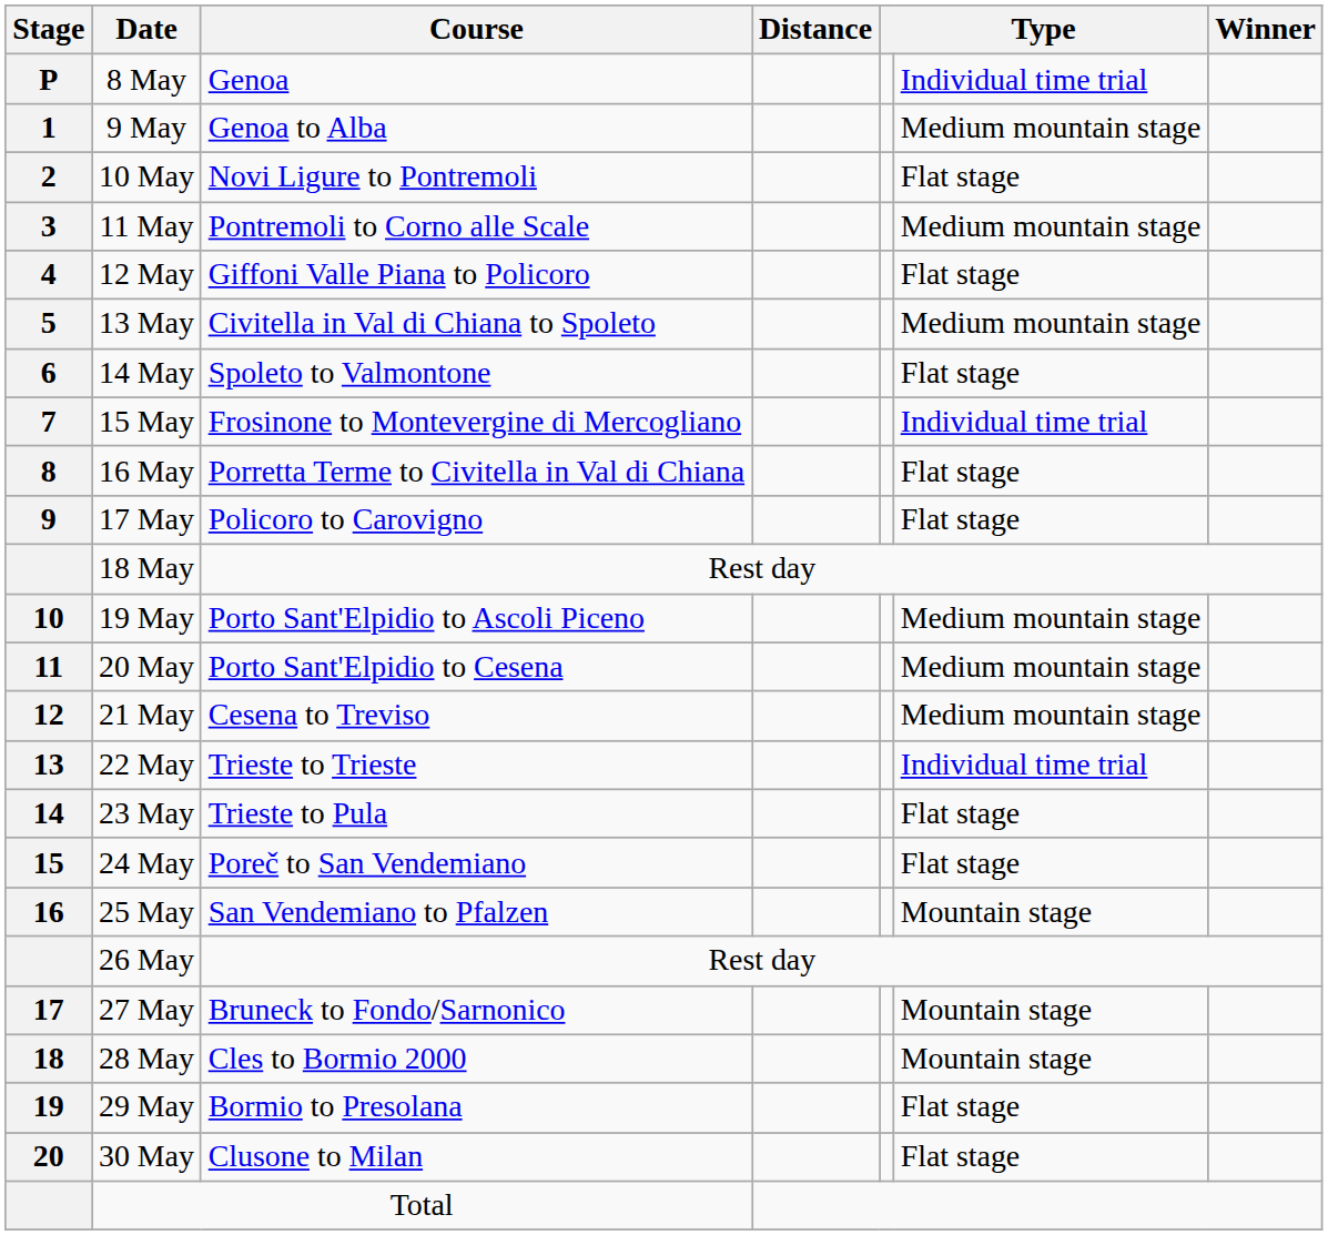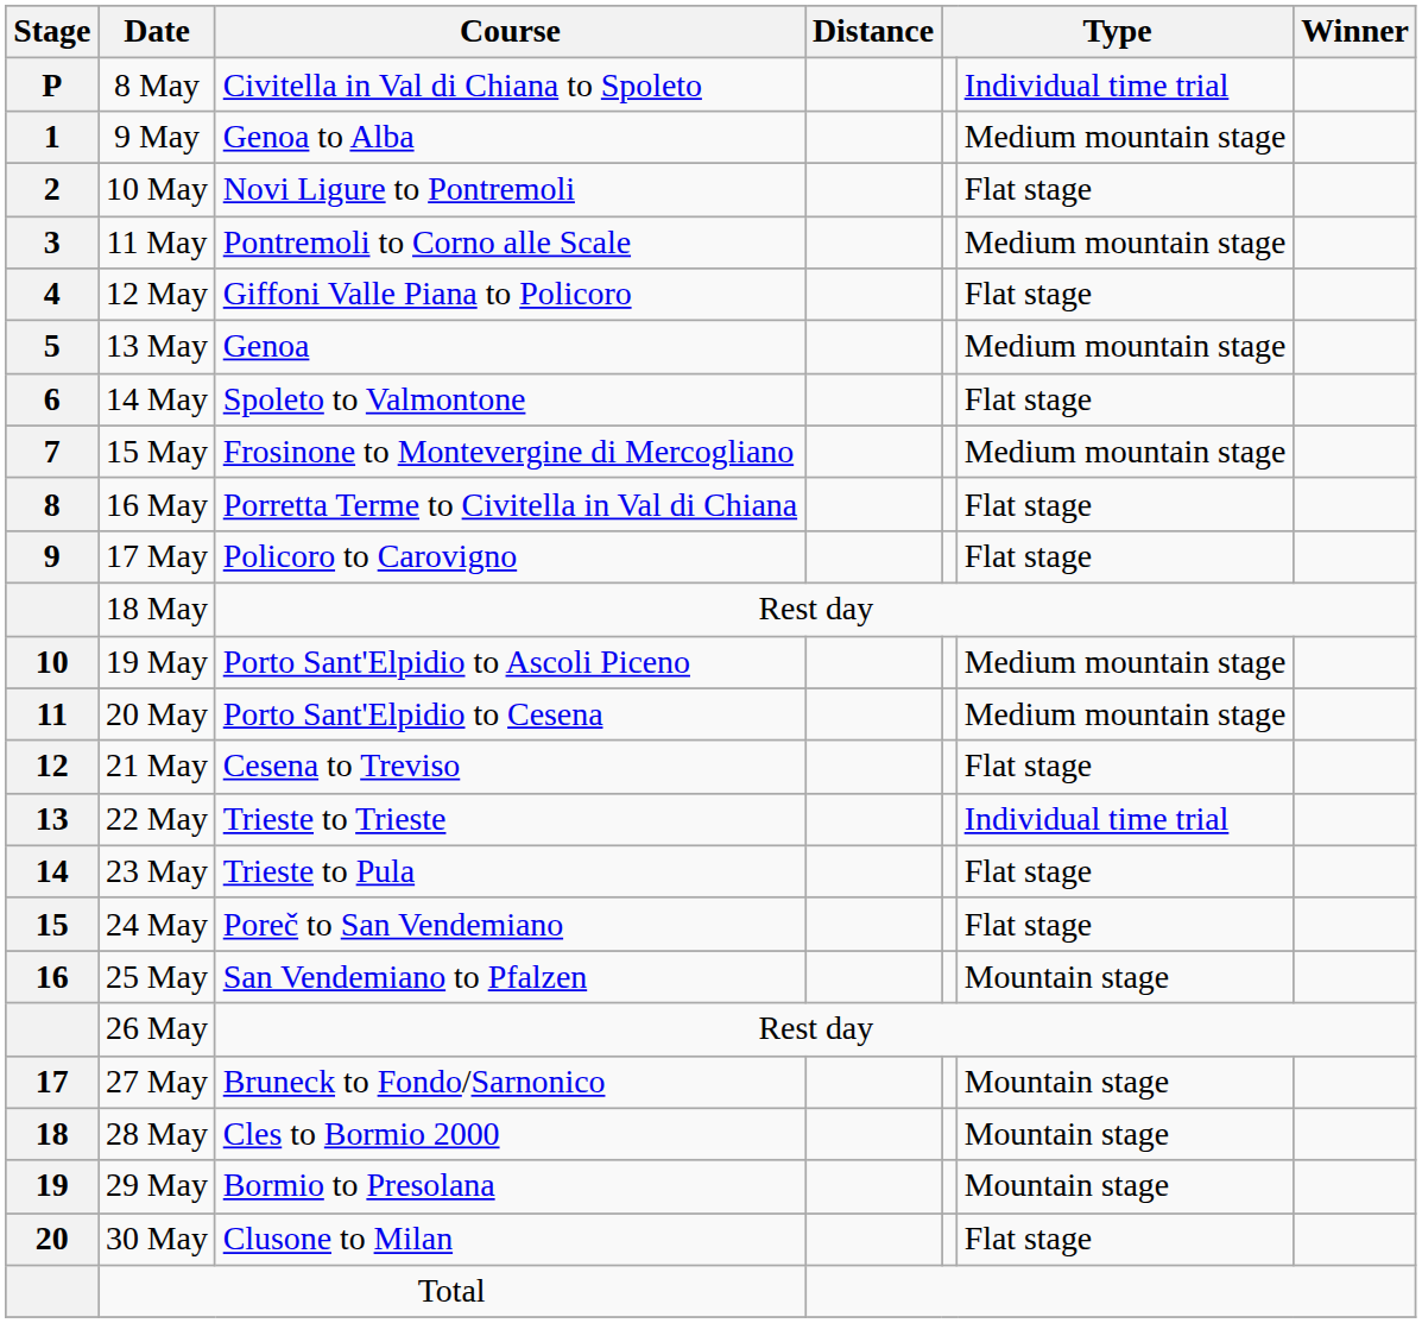 <table class="wikitable">
 <tr style="background:#efefef;">
 <th>Stage</th>
 <th>Date</th>
 <th>Course</th>
 <th>Distance</th>
 <th colspan="2">Type</th>
 <th>Winner</th>
 </tr>
 <tr>
 <th style="text-align:center">P</th>
 <td style="text-align:center;">8 May</td>
-<td><a href='#'>Genoa</a></td>
+<td><a href='#'>Civitella in Val di Chiana</a> to <a href='#'>Spoleto</a></td>
 <td style="text-align:center;"></td>
 <td style="text-align:center;"></td>
 <td><a href='#'>Individual time trial</a></td>
 <td></td>
 </tr>
 <tr>
 <th style="text-align:center">1</th>
 <td style="text-align:center;">9 May</td>
 <td><a href='#'>Genoa</a> to <a href='#'>Alba</a></td>
 <td style="text-align:center;"></td>
 <td style="text-align:center;"></td>
 <td>Medium mountain stage</td>
 <td></td>
 </tr>
 <tr>
 <th style="text-align:center">2</th>
 <td style="text-align:center;">10 May</td>
 <td><a href='#'>Novi Ligure</a> to <a href='#'>Pontremoli</a></td>
 <td style="text-align:center;"></td>
 <td style="text-align:center;"></td>
 <td>Flat stage</td>
 <td></td>
 </tr>
 <tr>
 <th style="text-align:center">3</th>
 <td style="text-align:center;">11 May</td>
 <td><a href='#'>Pontremoli</a> to <a href='#'>Corno alle Scale</a></td>
 <td style="text-align:center;"></td>
 <td style="text-align:center;"></td>
 <td>Medium mountain stage</td>
 <td></td>
 </tr>
 <tr>
 <th style="text-align:center">4</th>
 <td style="text-align:center;">12 May</td>
 <td><a href='#'>Giffoni Valle Piana</a> to <a href='#'>Policoro</a></td>
 <td style="text-align:center;"></td>
 <td style="text-align:center;"></td>
 <td>Flat stage</td>
 <td></td>
 </tr>
 <tr>
 <th style="text-align:center">5</th>
 <td style="text-align:center;">13 May</td>
-<td><a href='#'>Civitella in Val di Chiana</a> to <a href='#'>Spoleto</a></td>
+<td><a href='#'>Genoa</a></td>
 <td style="text-align:center;"></td>
 <td style="text-align:center;"></td>
 <td>Medium mountain stage</td>
 <td></td>
 </tr>
 <tr>
 <th style="text-align:center">6</th>
 <td style="text-align:center;">14 May</td>
 <td><a href='#'>Spoleto</a> to <a href='#'>Valmontone</a></td>
 <td style="text-align:center;"></td>
 <td style="text-align:center;"></td>
 <td>Flat stage</td>
 <td></td>
 </tr>
 <tr>
 <th style="text-align:center">7</th>
 <td style="text-align:center;">15 May</td>
 <td><a href='#'>Frosinone</a> to <a href='#'>Montevergine di Mercogliano</a></td>
 <td style="text-align:center;"></td>
 <td style="text-align:center;"></td>
-<td><a href='#'>Individual time trial</a></td>
+<td>Medium mountain stage</td>
 <td></td>
 </tr>
 <tr>
 <th style="text-align:center">8</th>
 <td style="text-align:center;">16 May</td>
 <td><a href='#'>Porretta Terme</a> to <a href='#'>Civitella in Val di Chiana</a></td>
 <td style="text-align:center;"></td>
 <td style="text-align:center;"></td>
 <td>Flat stage</td>
 <td></td>
 </tr>
 <tr>
 <th style="text-align:center">9</th>
 <td style="text-align:center;">17 May</td>
 <td><a href='#'>Policoro</a> to <a href='#'>Carovigno</a></td>
 <td style="text-align:center;"></td>
 <td style="text-align:center;"></td>
 <td>Flat stage</td>
 <td></td>
 </tr>
 <tr>
 <th></th>
 <td style="text-align:center;">18 May</td>
 <td colspan="6" style="text-align:center;">Rest day</td>
 </tr>
 <tr>
 <th style="text-align:center">10</th>
 <td style="text-align:center;">19 May</td>
 <td><a href='#'>Porto Sant'Elpidio</a> to <a href='#'>Ascoli Piceno</a></td>
 <td style="text-align:center;"></td>
 <td style="text-align:center;"></td>
 <td>Medium mountain stage</td>
 <td></td>
 </tr>
 <tr>
 <th style="text-align:center">11</th>
 <td style="text-align:center;">20 May</td>
 <td><a href='#'>Porto Sant'Elpidio</a> to <a href='#'>Cesena</a></td>
 <td style="text-align:center;"></td>
 <td style="text-align:center;"></td>
 <td>Medium mountain stage</td>
 <td></td>
 </tr>
 <tr>
 <th style="text-align:center">12</th>
 <td style="text-align:center;">21 May</td>
 <td><a href='#'>Cesena</a> to <a href='#'>Treviso</a></td>
 <td style="text-align:center;"></td>
 <td style="text-align:center;"></td>
-<td>Medium mountain stage</td>
+<td>Flat stage</td>
 <td></td>
 </tr>
 <tr>
 <th style="text-align:center">13</th>
 <td style="text-align:center;">22 May</td>
 <td><a href='#'>Trieste</a> to <a href='#'>Trieste</a></td>
 <td style="text-align:center;"></td>
 <td style="text-align:center;"></td>
 <td><a href='#'>Individual time trial</a></td>
 <td></td>
 </tr>
 <tr>
 <th style="text-align:center">14</th>
 <td style="text-align:center;">23 May</td>
 <td><a href='#'>Trieste</a> to <a href='#'>Pula</a></td>
 <td style="text-align:center;"></td>
 <td style="text-align:center;"></td>
 <td>Flat stage</td>
 <td></td>
 </tr>
 <tr>
 <th style="text-align:center">15</th>
 <td style="text-align:center;">24 May</td>
 <td><a href='#'>Poreč</a> to <a href='#'>San Vendemiano</a></td>
 <td style="text-align:center;"></td>
 <td style="text-align:center;"></td>
 <td>Flat stage</td>
 <td></td>
 </tr>
 <tr>
 <th style="text-align:center">16</th>
 <td style="text-align:center;">25 May</td>
 <td><a href='#'>San Vendemiano</a> to <a href='#'>Pfalzen</a></td>
 <td style="text-align:center;"></td>
 <td style="text-align:center;"></td>
 <td>Mountain stage</td>
 <td></td>
 </tr>
 <tr>
 <th></th>
 <td style="text-align:center;">26 May</td>
 <td colspan="6" style="text-align:center;">Rest day</td>
 </tr>
 <tr>
 <th style="text-align:center">17</th>
 <td style="text-align:center;">27 May</td>
 <td><a href='#'>Bruneck</a> to <a href='#'>Fondo</a>/<a href='#'>Sarnonico</a></td>
 <td style="text-align:center;"></td>
 <td style="text-align:center;"></td>
 <td>Mountain stage</td>
 <td></td>
 </tr>
 <tr>
 <th style="text-align:center">18</th>
 <td style="text-align:center;">28 May</td>
 <td><a href='#'>Cles</a> to <a href='#'>Bormio 2000</a></td>
 <td style="text-align:center;"></td>
 <td style="text-align:center;"></td>
 <td>Mountain stage</td>
 <td></td>
 </tr>
 <tr>
 <th style="text-align:center">19</th>
 <td style="text-align:center;">29 May</td>
 <td><a href='#'>Bormio</a> to <a href='#'>Presolana</a></td>
 <td style="text-align:center;"></td>
 <td style="text-align:center;"></td>
-<td>Flat stage</td>
+<td>Mountain stage</td>
 <td></td>
 </tr>
 <tr>
 <th style="text-align:center">20</th>
 <td style="text-align:center;">30 May</td>
 <td><a href='#'>Clusone</a> to <a href='#'>Milan</a></td>
 <td style="text-align:center;"></td>
 <td style="text-align:center;"></td>
 <td>Flat stage</td>
 <td></td>
 </tr>
 <tr>
 <th></th>
 <td colspan="2" style="text-align:center;">Total</td>
 <td colspan="5" style="text-align:center;"></td>
 </tr>
 </table>
